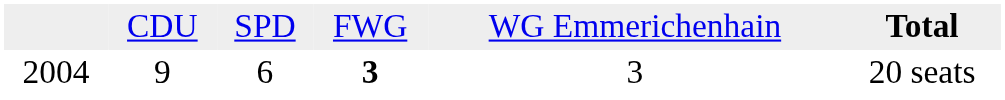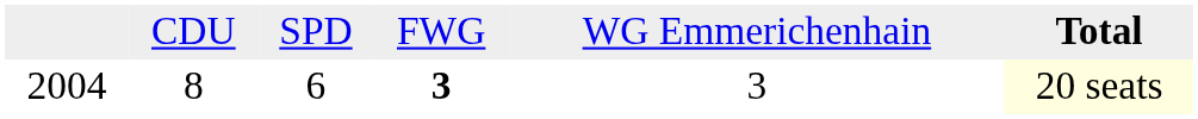 <table border="0" cellpadding="2" cellspacing="0" width="54%">
 <tr bgcolor="#eeeeee" align="center">
 <td></td>
 <td><a href='#'>CDU</a></td>
 <td><a href='#'>SPD</a></td>
 <td><a href='#'>FWG</a></td>
 <td><a href='#'>WG Emmerichenhain</a></td>
 <td><strong>Total</strong></td>
 </tr>
 <tr align="center">
 <td>2004</td>
-<td>9</td>
+<td>8</td>
 <td>6</td>
 <td><strong>3</strong></td>
 <td>3</td>
-<td>20 seats</td>
+<td style="background: lightyellow;">20 seats</td>
 </tr>
 </table>
